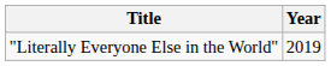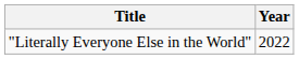 <table class="wikitable" style="text-align:center;">
 <tr>
 <th>Title</th>
 <th>Year</th>
 </tr>
 <tr>
 <td>"Literally Everyone Else in the World"</td>
-<td>2019</td>
+<td>2022</td>
 </tr>
 </table>
